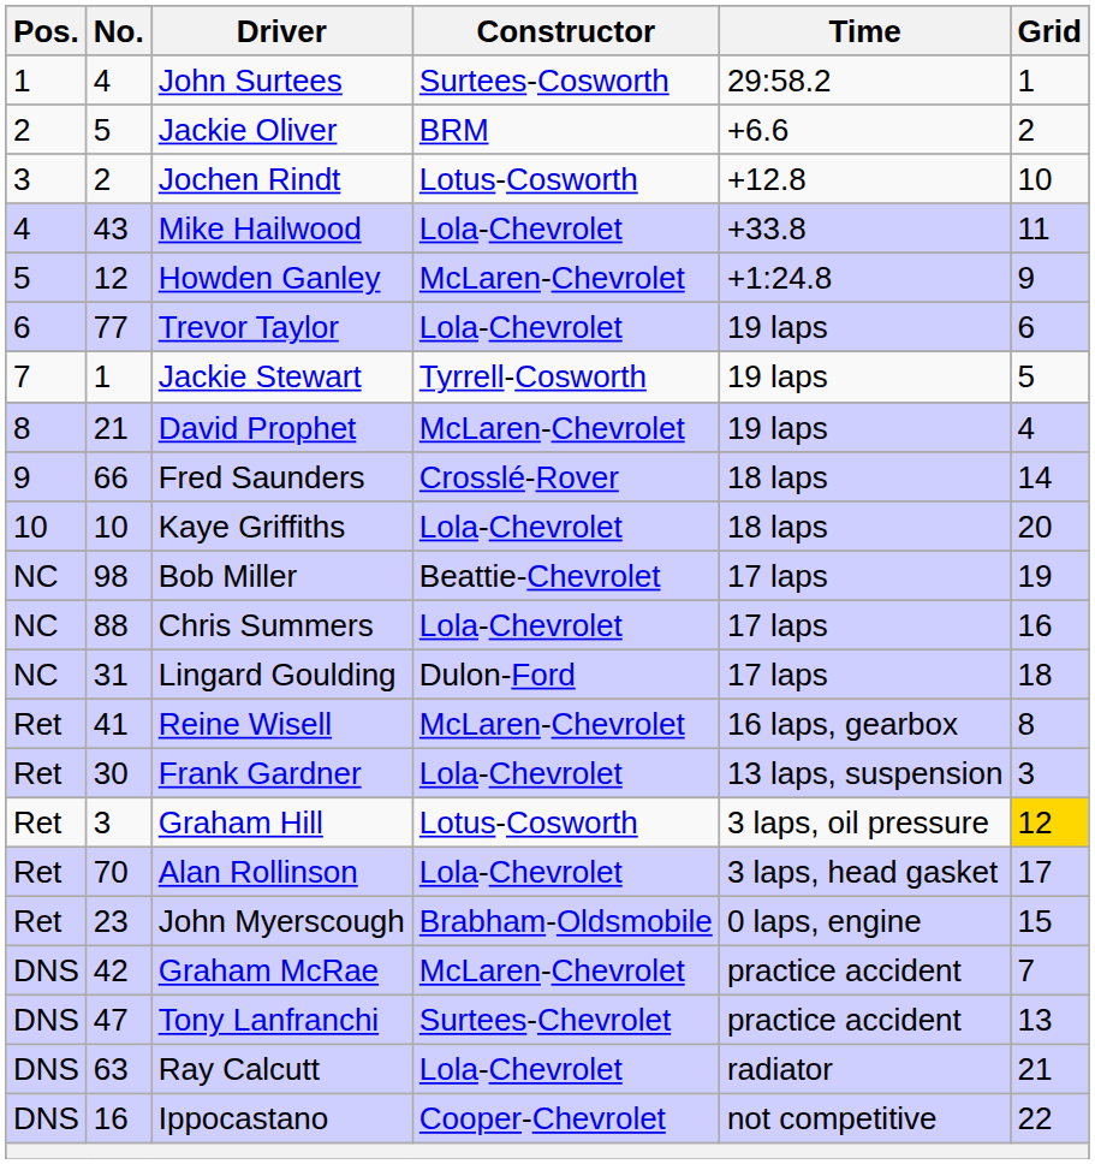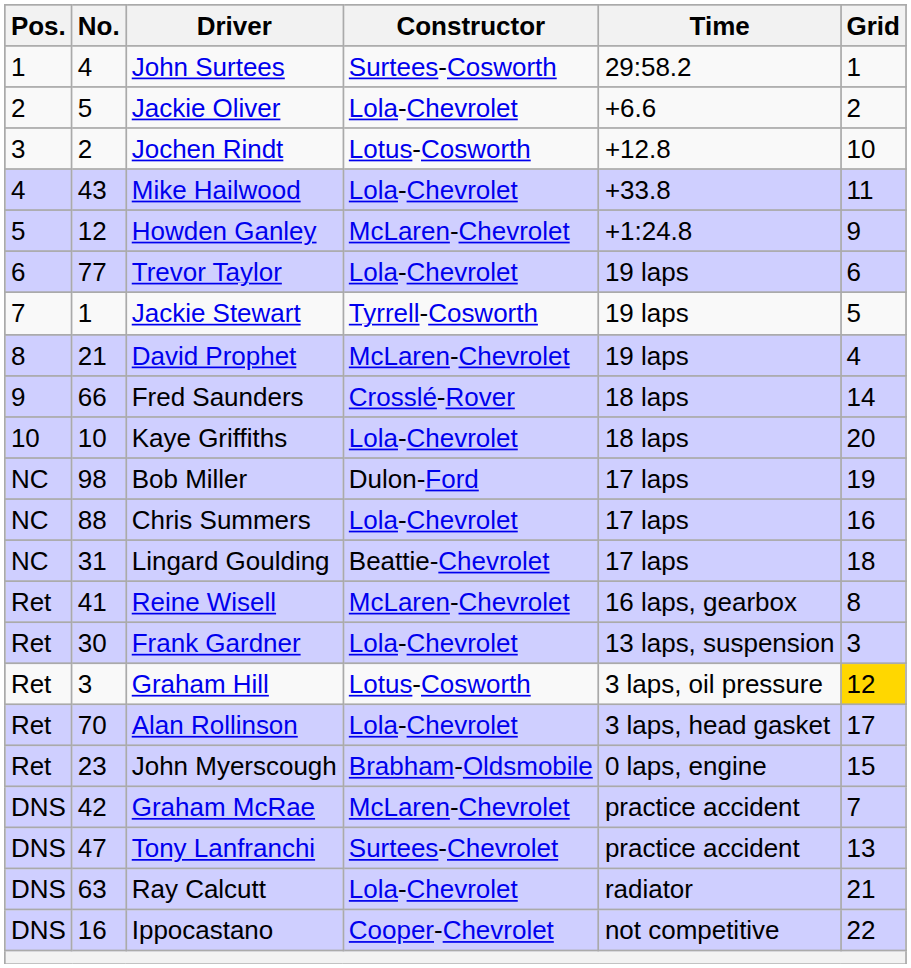 <table class="wikitable" style="font-size: 95%;">
 <tr>
 <th>Pos.</th>
 <th>No.</th>
 <th>Driver</th>
 <th>Constructor</th>
 <th>Time</th>
 <th>Grid</th>
 </tr>
 <tr>
 <td>1</td>
 <td>4</td>
 <td> <a href='#'>John Surtees</a></td>
 <td><a href='#'>Surtees</a>-<a href='#'>Cosworth</a></td>
 <td>29:58.2</td>
 <td>1</td>
 </tr>
 <tr>
 <td>2</td>
 <td>5</td>
 <td> <a href='#'>Jackie Oliver</a></td>
-<td><a href='#'>BRM</a></td>
+<td><a href='#'>Lola</a>-<a href='#'>Chevrolet</a></td>
 <td>+6.6</td>
 <td>2</td>
 </tr>
 <tr>
 <td>3</td>
 <td>2</td>
 <td> <a href='#'>Jochen Rindt</a></td>
 <td><a href='#'>Lotus</a>-<a href='#'>Cosworth</a></td>
 <td>+12.8</td>
 <td>10</td>
 </tr>
 <tr style="background-color: #CFCFFF">
 <td>4</td>
 <td>43</td>
 <td> <a href='#'>Mike Hailwood</a></td>
 <td><a href='#'>Lola</a>-<a href='#'>Chevrolet</a></td>
 <td>+33.8</td>
 <td>11</td>
 </tr>
 <tr style="background-color: #CFCFFF">
 <td>5</td>
 <td>12</td>
 <td> <a href='#'>Howden Ganley</a></td>
 <td><a href='#'>McLaren</a>-<a href='#'>Chevrolet</a></td>
 <td>+1:24.8</td>
 <td>9</td>
 </tr>
 <tr style="background-color: #CFCFFF">
 <td>6</td>
 <td>77</td>
 <td> <a href='#'>Trevor Taylor</a></td>
 <td><a href='#'>Lola</a>-<a href='#'>Chevrolet</a></td>
 <td>19 laps</td>
 <td>6</td>
 </tr>
 <tr>
 <td>7</td>
 <td>1</td>
 <td> <a href='#'>Jackie Stewart</a></td>
 <td><a href='#'>Tyrrell</a>-<a href='#'>Cosworth</a></td>
 <td>19 laps</td>
 <td>5</td>
 </tr>
 <tr style="background-color: #CFCFFF">
 <td>8</td>
 <td>21</td>
 <td> <a href='#'>David Prophet</a></td>
 <td><a href='#'>McLaren</a>-<a href='#'>Chevrolet</a></td>
 <td>19 laps</td>
 <td>4</td>
 </tr>
 <tr style="background-color: #CFCFFF">
 <td>9</td>
 <td>66</td>
 <td> Fred Saunders</td>
 <td><a href='#'>Crosslé</a>-<a href='#'>Rover</a></td>
 <td>18 laps</td>
 <td>14</td>
 </tr>
 <tr style="background-color: #CFCFFF">
 <td>10</td>
 <td>10</td>
 <td> Kaye Griffiths</td>
 <td><a href='#'>Lola</a>-<a href='#'>Chevrolet</a></td>
 <td>18 laps</td>
 <td>20</td>
 </tr>
 <tr style="background-color: #CFCFFF">
 <td>NC</td>
 <td>98</td>
 <td> Bob Miller</td>
-<td>Beattie-<a href='#'>Chevrolet</a></td>
+<td>Dulon-<a href='#'>Ford</a></td>
 <td>17 laps</td>
 <td>19</td>
 </tr>
 <tr style="background-color: #CFCFFF">
 <td>NC</td>
 <td>88</td>
 <td> Chris Summers</td>
 <td><a href='#'>Lola</a>-<a href='#'>Chevrolet</a></td>
 <td>17 laps</td>
 <td>16</td>
 </tr>
 <tr style="background-color: #CFCFFF">
 <td>NC</td>
 <td>31</td>
 <td> Lingard Goulding</td>
-<td>Dulon-<a href='#'>Ford</a></td>
+<td>Beattie-<a href='#'>Chevrolet</a></td>
 <td>17 laps</td>
 <td>18</td>
 </tr>
 <tr style="background-color: #CFCFFF">
 <td>Ret</td>
 <td>41</td>
 <td> <a href='#'>Reine Wisell</a></td>
 <td><a href='#'>McLaren</a>-<a href='#'>Chevrolet</a></td>
 <td>16 laps, gearbox</td>
 <td>8</td>
 </tr>
 <tr style="background-color: #CFCFFF">
 <td>Ret</td>
 <td>30</td>
 <td> <a href='#'>Frank Gardner</a></td>
 <td><a href='#'>Lola</a>-<a href='#'>Chevrolet</a></td>
 <td>13 laps, suspension</td>
 <td>3</td>
 </tr>
 <tr>
 <td>Ret</td>
 <td>3</td>
 <td> <a href='#'>Graham Hill</a></td>
 <td><a href='#'>Lotus</a>-<a href='#'>Cosworth</a></td>
 <td>3 laps, oil pressure</td>
 <td style="background: gold;">12</td>
 </tr>
 <tr style="background-color: #CFCFFF">
 <td>Ret</td>
 <td>70</td>
 <td> <a href='#'>Alan Rollinson</a></td>
 <td><a href='#'>Lola</a>-<a href='#'>Chevrolet</a></td>
 <td>3 laps, head gasket</td>
 <td>17</td>
 </tr>
 <tr style="background-color: #CFCFFF">
 <td>Ret</td>
 <td>23</td>
 <td> John Myerscough</td>
 <td><a href='#'>Brabham</a>-<a href='#'>Oldsmobile</a></td>
 <td>0 laps, engine</td>
 <td>15</td>
 </tr>
 <tr style="background-color: #CFCFFF">
 <td>DNS</td>
 <td>42</td>
 <td> <a href='#'>Graham McRae</a></td>
 <td><a href='#'>McLaren</a>-<a href='#'>Chevrolet</a></td>
 <td>practice accident</td>
 <td>7</td>
 </tr>
 <tr style="background-color: #CFCFFF">
 <td>DNS</td>
 <td>47</td>
 <td> <a href='#'>Tony Lanfranchi</a></td>
 <td><a href='#'>Surtees</a>-<a href='#'>Chevrolet</a></td>
 <td>practice accident</td>
 <td>13</td>
 </tr>
 <tr style="background-color: #CFCFFF">
 <td>DNS</td>
 <td>63</td>
 <td> Ray Calcutt</td>
 <td><a href='#'>Lola</a>-<a href='#'>Chevrolet</a></td>
 <td>radiator</td>
 <td>21</td>
 </tr>
 <tr style="background-color: #CFCFFF">
 <td>DNS</td>
 <td>16</td>
 <td> Ippocastano</td>
 <td><a href='#'>Cooper</a>-<a href='#'>Chevrolet</a></td>
 <td>not competitive</td>
 <td>22</td>
 </tr>
 <tr>
 <th colspan="6"></th>
 </tr>
 </table>
